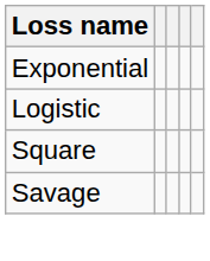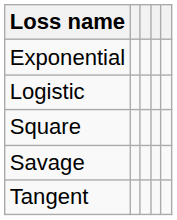 <table class="wikitable">
 <tr>
 <th>Loss name</th>
 <th></th>
 <th></th>
 <th></th>
 <th></th>
 </tr>
 <tr>
 <td>Exponential</td>
 <td></td>
 <td></td>
 <td></td>
 <td></td>
 </tr>
 <tr>
 <td>Logistic</td>
 <td></td>
 <td></td>
 <td></td>
 <td></td>
 </tr>
 <tr>
 <td>Square</td>
 <td></td>
 <td></td>
 <td></td>
 <td></td>
 </tr>
 <tr>
 <td>Savage</td>
 <td></td>
 <td></td>
 <td></td>
 <td></td>
 </tr>
+<tr>
+<td>Tangent</td>
+<td></td>
+<td></td>
+<td></td>
+<td></td>
+</tr>
 </table>
